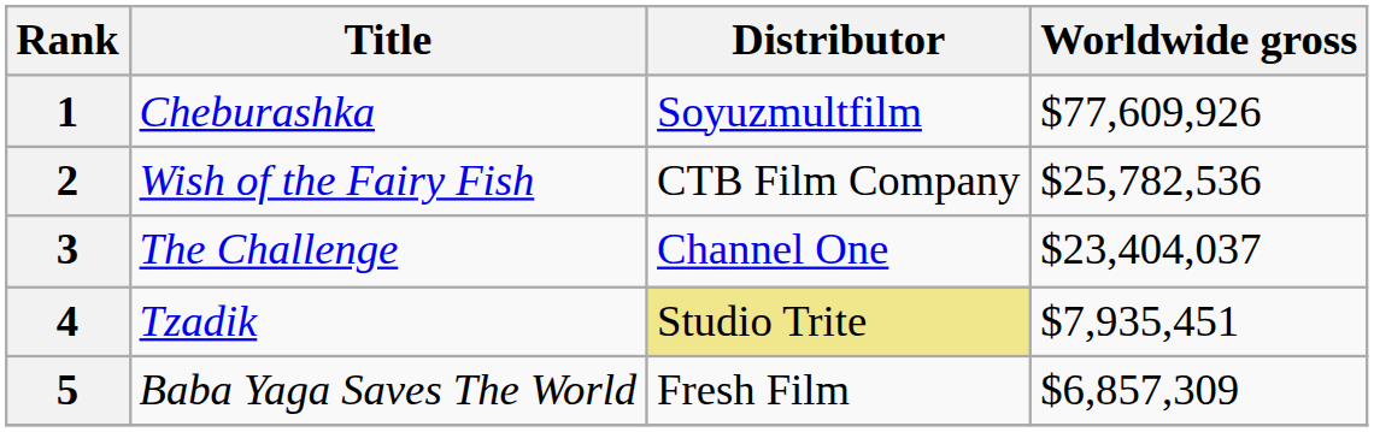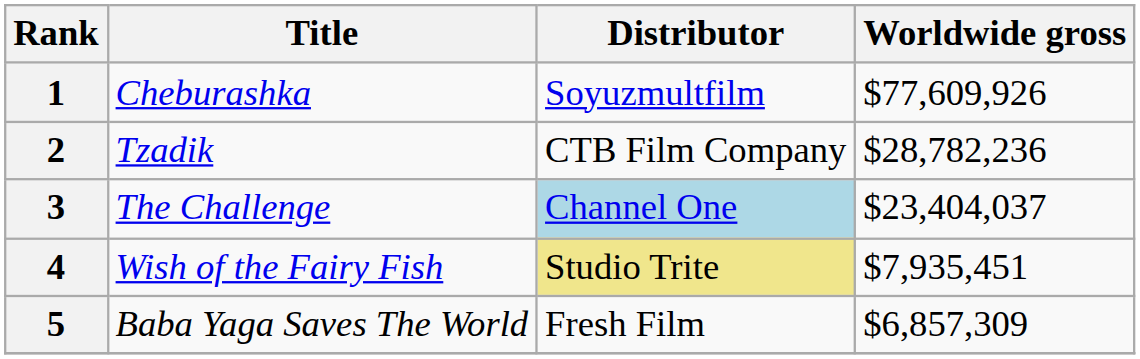 <table class="wikitable sortable" style="margin:auto; margin:auto;">
 <tr>
 <th>Rank</th>
 <th>Title</th>
 <th>Distributor</th>
 <th>Worldwide gross </th>
 </tr>
 <tr>
 <th>1</th>
 <td><em><a href='#'>Cheburashka</a></em></td>
 <td><a href='#'>Soyuzmultfilm</a></td>
 <td>$77,609,926</td>
 </tr>
 <tr>
 <th>2</th>
-<td><em><a href='#'>Wish of the Fairy Fish</a></em></td>
+<td><em><a href='#'>Tzadik</a></em></td>
 <td>CTB Film Company</td>
-<td>$25,782,536</td>
+<td>$28,782,236</td>
 </tr>
 <tr>
 <th>3</th>
 <td><em><a href='#'>The Challenge</a></em></td>
-<td><a href='#'>Channel One</a></td>
+<td style="background: lightblue;"><a href='#'>Channel One</a></td>
 <td>$23,404,037</td>
 </tr>
 <tr>
 <th>4</th>
-<td><em><a href='#'>Tzadik</a></em></td>
+<td><em><a href='#'>Wish of the Fairy Fish</a></em></td>
 <td style="background: khaki;">Studio Trite</td>
 <td>$7,935,451</td>
 </tr>
 <tr>
 <th>5</th>
 <td><em>Baba Yaga Saves The World</em></td>
 <td>Fresh Film</td>
 <td>$6,857,309</td>
 </tr>
 <tr>
 </tr>
 </table>
